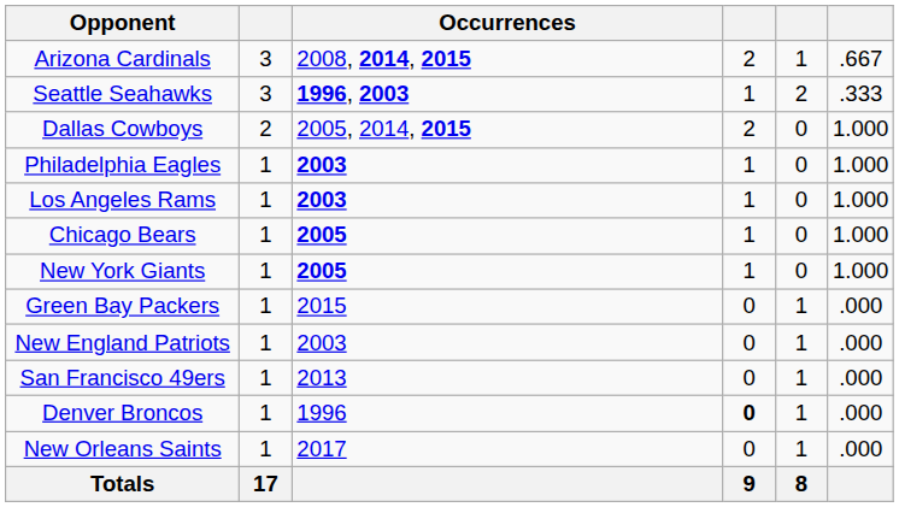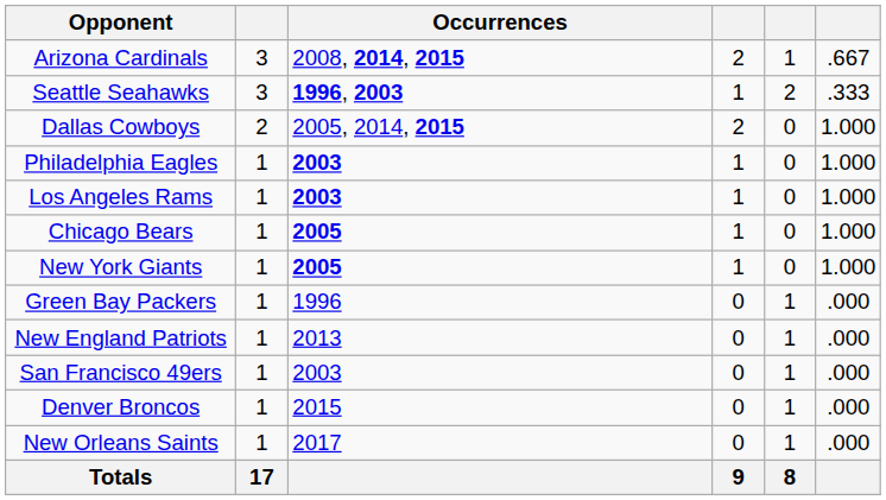 <table class="wikitable sortable" style="text-align:center; width: 72%">
 <tr>
 <th width="160">Opponent</th>
 <th width="30"></th>
 <th>Occurrences</th>
 <th width="30"></th>
 <th width="30"></th>
 <th width="40"></th>
 </tr>
 <tr>
 <td><a href='#'>Arizona Cardinals</a></td>
 <td>3</td>
 <td align=left><a href='#'>2008</a>, <strong><a href='#'>2014</a></strong>, <strong><a href='#'>2015</a></strong></td>
 <td>2</td>
 <td>1</td>
 <td>.667</td>
 </tr>
 <tr>
 <td><a href='#'>Seattle Seahawks</a></td>
 <td>3</td>
 <td align=left><strong><a href='#'>1996</a></strong>, <strong><a href='#'>2003</a></strong></td>
 <td>1</td>
 <td>2</td>
 <td>.333</td>
 </tr>
 <tr>
 <td><a href='#'>Dallas Cowboys</a></td>
 <td>2</td>
 <td align=left><a href='#'>2005</a>, <a href='#'>2014</a>, <strong><a href='#'>2015</a></strong></td>
 <td>2</td>
 <td>0</td>
 <td>1.000</td>
 </tr>
 <tr>
 <td><a href='#'>Philadelphia Eagles</a></td>
 <td>1</td>
 <td align=left><strong><a href='#'>2003</a></strong></td>
 <td>1</td>
 <td>0</td>
 <td>1.000</td>
 </tr>
 <tr>
 <td><a href='#'>Los Angeles Rams</a></td>
 <td>1</td>
 <td align=left><strong><a href='#'>2003</a></strong></td>
 <td>1</td>
 <td>0</td>
 <td>1.000</td>
 </tr>
 <tr>
 <td><a href='#'>Chicago Bears</a></td>
 <td>1</td>
 <td align=left><strong><a href='#'>2005</a></strong></td>
 <td>1</td>
 <td>0</td>
 <td>1.000</td>
 </tr>
 <tr>
 <td><a href='#'>New York Giants</a></td>
 <td>1</td>
 <td align=left><strong><a href='#'>2005</a></strong></td>
 <td>1</td>
 <td>0</td>
 <td>1.000</td>
 </tr>
 <tr>
 <td><a href='#'>Green Bay Packers</a></td>
 <td>1</td>
-<td align=left><a href='#'>2015</a></td>
+<td align=left><a href='#'>1996</a></td>
 <td>0</td>
 <td>1</td>
 <td>.000</td>
 </tr>
 <tr>
 <td><a href='#'>New England Patriots</a></td>
 <td>1</td>
-<td align=left><a href='#'>2003</a></td>
+<td align=left><a href='#'>2013</a></td>
 <td>0</td>
 <td>1</td>
 <td>.000</td>
 </tr>
 <tr>
 <td><a href='#'>San Francisco 49ers</a></td>
 <td>1</td>
-<td align=left><a href='#'>2013</a></td>
+<td align=left><a href='#'>2003</a></td>
 <td>0</td>
 <td>1</td>
 <td>.000</td>
 </tr>
 <tr>
 <td><a href='#'>Denver Broncos</a></td>
 <td>1</td>
-<td align=left><a href='#'>1996</a></td>
-<td><strong>0</strong></td>
+<td align=left><a href='#'>2015</a></td>
+<td>0</td>
 <td>1</td>
 <td>.000</td>
 </tr>
 <tr>
 <td><a href='#'>New Orleans Saints</a></td>
 <td>1</td>
 <td align=left><a href='#'>2017</a></td>
 <td>0</td>
 <td>1</td>
 <td>.000</td>
 </tr>
 <tr>
 <th>Totals</th>
 <th>17</th>
 <th></th>
 <th>9</th>
 <th>8</th>
 <th></th>
 </tr>
 </table>
